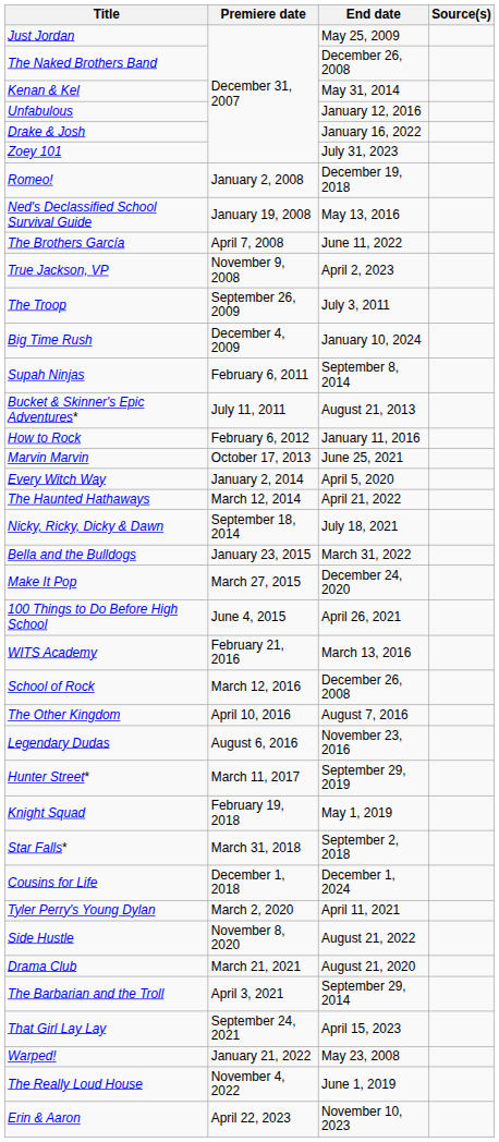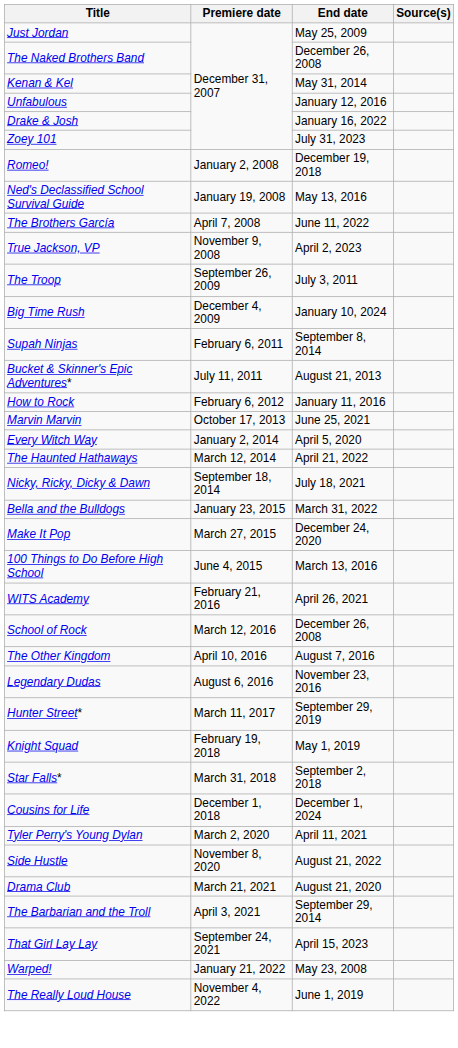 <table class="wikitable sortable">
 <tr>
 <th>Title</th>
 <th>Premiere date</th>
 <th>End date</th>
 <th>Source(s)</th>
 </tr>
 <tr>
 <td><em><a href='#'>Just Jordan</a></em></td>
 <td rowspan=6>December 31, 2007</td>
 <td>May 25, 2009</td>
 <td></td>
 </tr>
 <tr>
 <td><em><a href='#'>The Naked Brothers Band</a></em></td>
 <td>December 26, 2008</td>
 <td></td>
 </tr>
 <tr>
 <td><em><a href='#'>Kenan & Kel</a></em></td>
 <td>May 31, 2014</td>
 <td></td>
 </tr>
 <tr>
 <td><em><a href='#'>Unfabulous</a></em></td>
 <td>January 12, 2016</td>
 <td></td>
 </tr>
 <tr>
 <td><em><a href='#'>Drake & Josh</a></em></td>
 <td>January 16, 2022</td>
 <td></td>
 </tr>
 <tr>
 <td><em><a href='#'>Zoey 101</a></em></td>
 <td>July 31, 2023</td>
 <td></td>
 </tr>
 <tr>
 <td><em><a href='#'>Romeo!</a></em></td>
 <td>January 2, 2008</td>
 <td>December 19, 2018</td>
 <td></td>
 </tr>
 <tr>
 <td><em><a href='#'>Ned's Declassified School Survival Guide</a></em></td>
 <td>January 19, 2008</td>
 <td>May 13, 2016</td>
 <td></td>
 </tr>
 <tr>
 <td><em><a href='#'>The Brothers García</a></em></td>
 <td>April 7, 2008</td>
 <td>June 11, 2022</td>
 <td></td>
 </tr>
 <tr>
 <td><em><a href='#'>True Jackson, VP</a></em></td>
 <td>November 9, 2008</td>
 <td>April 2, 2023</td>
 <td></td>
 </tr>
 <tr>
 <td><em><a href='#'>The Troop</a></em></td>
 <td>September 26, 2009</td>
 <td>July 3, 2011</td>
 <td></td>
 </tr>
 <tr>
 <td><em><a href='#'>Big Time Rush</a></em></td>
 <td>December 4, 2009</td>
 <td>January 10, 2024</td>
 <td></td>
 </tr>
 <tr>
 <td><em><a href='#'>Supah Ninjas</a></em></td>
 <td>February 6, 2011</td>
 <td>September 8, 2014</td>
 <td></td>
 </tr>
 <tr>
 <td><em><a href='#'>Bucket & Skinner's Epic Adventures</a></em>*</td>
 <td>July 11, 2011</td>
 <td>August 21, 2013</td>
 <td></td>
 </tr>
 <tr>
 <td><em><a href='#'>How to Rock</a></em></td>
 <td>February 6, 2012</td>
 <td>January 11, 2016</td>
 <td></td>
 </tr>
 <tr>
 <td><em><a href='#'>Marvin Marvin</a></em></td>
 <td>October 17, 2013</td>
 <td>June 25, 2021</td>
 <td></td>
 </tr>
 <tr>
 <td><em><a href='#'>Every Witch Way</a></em></td>
 <td>January 2, 2014</td>
 <td>April 5, 2020</td>
 <td></td>
 </tr>
 <tr>
 <td><em><a href='#'>The Haunted Hathaways</a></em></td>
 <td>March 12, 2014</td>
 <td>April 21, 2022</td>
 <td></td>
 </tr>
 <tr>
 <td><em><a href='#'>Nicky, Ricky, Dicky & Dawn</a></em></td>
 <td>September 18, 2014</td>
 <td>July 18, 2021</td>
 <td></td>
 </tr>
 <tr>
 <td><em><a href='#'>Bella and the Bulldogs</a></em></td>
 <td>January 23, 2015</td>
 <td>March 31, 2022</td>
 <td></td>
 </tr>
 <tr>
 <td><em><a href='#'>Make It Pop</a></em></td>
 <td>March 27, 2015</td>
 <td>December 24, 2020</td>
 <td></td>
 </tr>
 <tr>
 <td><em><a href='#'>100 Things to Do Before High School</a></em></td>
 <td>June 4, 2015</td>
-<td>April 26, 2021</td>
+<td>March 13, 2016</td>
 <td></td>
 </tr>
 <tr>
 <td><em><a href='#'>WITS Academy</a></em></td>
 <td>February 21, 2016</td>
-<td>March 13, 2016</td>
+<td>April 26, 2021</td>
 <td></td>
 </tr>
 <tr>
 <td><em><a href='#'>School of Rock</a></em></td>
 <td>March 12, 2016</td>
 <td>December 26, 2008</td>
 <td></td>
 </tr>
 <tr>
 <td><em><a href='#'>The Other Kingdom</a></em></td>
 <td>April 10, 2016</td>
 <td>August 7, 2016</td>
 <td></td>
 </tr>
 <tr>
 <td><em><a href='#'>Legendary Dudas</a></em></td>
 <td>August 6, 2016</td>
 <td>November 23, 2016</td>
 <td></td>
 </tr>
 <tr>
 <td><em><a href='#'>Hunter Street</a></em>*</td>
 <td>March 11, 2017</td>
 <td>September 29, 2019</td>
 <td></td>
 </tr>
 <tr>
 <td><em><a href='#'>Knight Squad</a></em></td>
 <td>February 19, 2018</td>
 <td>May 1, 2019</td>
 <td></td>
 </tr>
 <tr>
 <td><em><a href='#'>Star Falls</a></em>*</td>
 <td>March 31, 2018</td>
 <td>September 2, 2018</td>
 <td></td>
 </tr>
 <tr>
 <td><em><a href='#'>Cousins for Life</a></em></td>
 <td>December 1, 2018</td>
 <td>December 1, 2024</td>
 <td></td>
 </tr>
 <tr>
 <td><em><a href='#'>Tyler Perry's Young Dylan</a></em></td>
 <td>March 2, 2020</td>
 <td>April 11, 2021</td>
 <td></td>
 </tr>
 <tr>
 <td><em><a href='#'>Side Hustle</a></em></td>
 <td>November 8, 2020</td>
 <td>August 21, 2022</td>
 <td></td>
 </tr>
 <tr>
 <td><em><a href='#'>Drama Club</a></em></td>
 <td>March 21, 2021</td>
 <td>August 21, 2020</td>
 <td></td>
 </tr>
 <tr>
 <td><em><a href='#'>The Barbarian and the Troll</a></em></td>
 <td>April 3, 2021</td>
 <td>September 29, 2014</td>
 <td></td>
 </tr>
 <tr>
 <td><em><a href='#'>That Girl Lay Lay</a></em></td>
 <td>September 24, 2021</td>
 <td>April 15, 2023</td>
 <td></td>
 </tr>
 <tr>
 <td><em><a href='#'>Warped!</a></em></td>
 <td>January 21, 2022</td>
 <td>May 23, 2008</td>
 <td></td>
 </tr>
 <tr>
 <td><em><a href='#'>The Really Loud House</a></em></td>
 <td>November 4, 2022</td>
 <td>June 1, 2019</td>
 <td></td>
 </tr>
-<tr>
-<td><em><a href='#'>Erin & Aaron</a></em></td>
-<td>April 22, 2023</td>
-<td>November 10, 2023</td>
-<td></td>
-</tr>
 </table>
